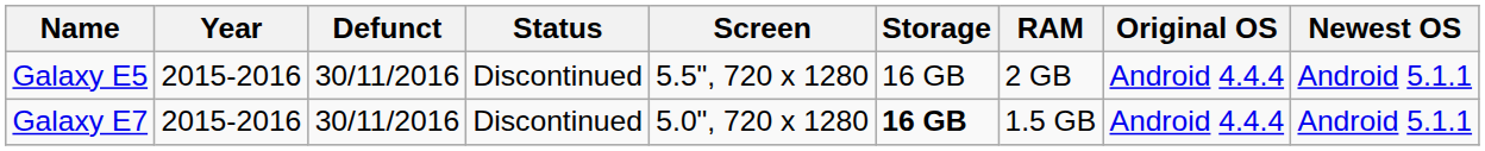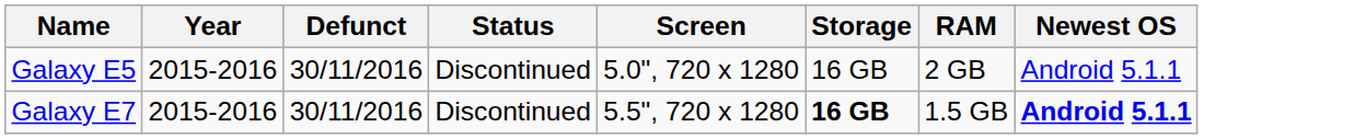 <table class="wikitable" style="margin-bottom: 10px;">
 <tr>
 <th>Name</th>
 <th>Year</th>
 <th>Defunct</th>
 <th>Status</th>
 <th>Screen</th>
 <th>Storage</th>
 <th>RAM</th>
-<th>Original OS</th>
 <th>Newest OS</th>
 </tr>
 <tr>
 <td><a href='#'>Galaxy E5</a></td>
 <td>2015-2016</td>
 <td>30/11/2016</td>
 <td>Discontinued</td>
-<td>5.5", 720 x 1280</td>
+<td>5.0", 720 x 1280</td>
 <td>16 GB</td>
 <td>2 GB</td>
-<td><a href='#'>Android</a> <a href='#'>4.4.4</a></td>
 <td><a href='#'>Android</a> <a href='#'>5.1.1</a></td>
 </tr>
 <tr>
 <td><a href='#'>Galaxy E7</a></td>
 <td>2015-2016</td>
 <td>30/11/2016</td>
 <td>Discontinued</td>
-<td>5.0", 720 x 1280</td>
+<td>5.5", 720 x 1280</td>
 <td><strong>16 GB</strong></td>
 <td>1.5 GB</td>
-<td><a href='#'>Android</a> <a href='#'>4.4.4</a></td>
-<td><a href='#'>Android</a> <a href='#'>5.1.1</a></td>
+<td><strong><a href='#'>Android</a> <a href='#'>5.1.1</a></strong></td>
 </tr>
 </table>
